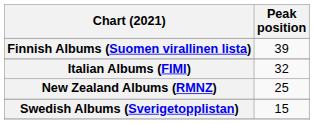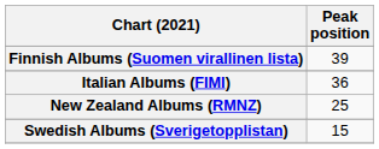 <table class="wikitable sortable plainrowheaders" style="text-align:center">
 <tr>
 <th scope="col">Chart (2021)</th>
 <th scope="col">Peak<br>position</th>
 </tr>
 <tr>
 </tr>
 <tr>
 </tr>
 <tr>
 </tr>
 <tr>
 </tr>
 <tr>
 </tr>
 <tr>
 </tr>
 <tr>
 </tr>
 <tr>
 <th scope="row">Finnish Albums (<a href='#'>Suomen virallinen lista</a>)</th>
 <td>39</td>
 </tr>
 <tr>
 </tr>
 <tr>
 </tr>
 <tr>
 <th scope="row">Italian Albums (<a href='#'>FIMI</a>)</th>
-<td>32</td>
+<td>36</td>
 </tr>
 <tr>
 <th scope="row">New Zealand Albums (<a href='#'>RMNZ</a>)</th>
 <td>25</td>
 </tr>
 <tr>
 </tr>
 <tr>
 </tr>
 <tr>
 </tr>
 <tr>
 </tr>
 <tr>
 </tr>
 <tr>
 <th scope="row">Swedish Albums (<a href='#'>Sverigetopplistan</a>)</th>
 <td>15</td>
 </tr>
 <tr>
 </tr>
 <tr>
 </tr>
 <tr>
 </tr>
 </table>
